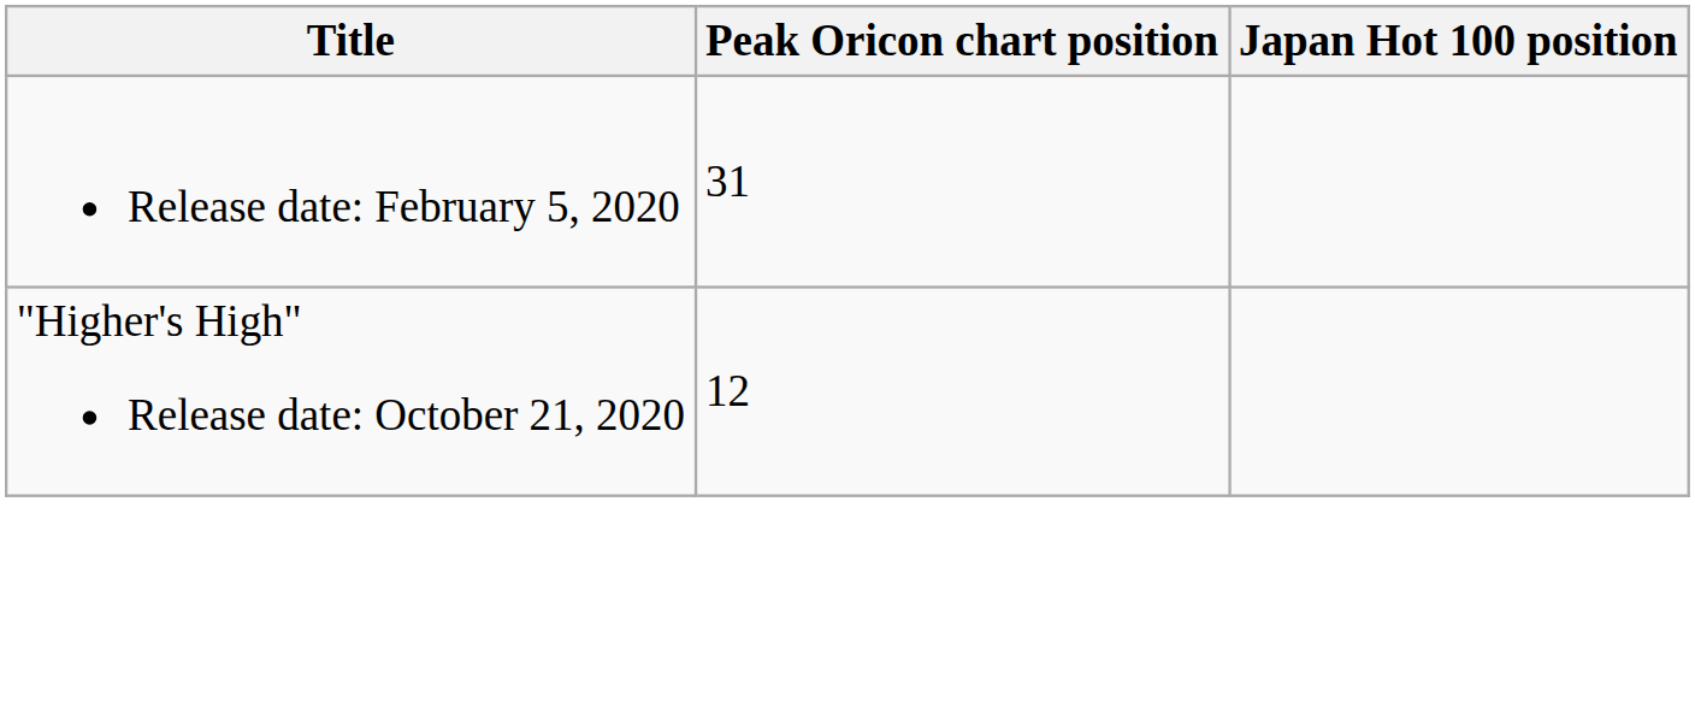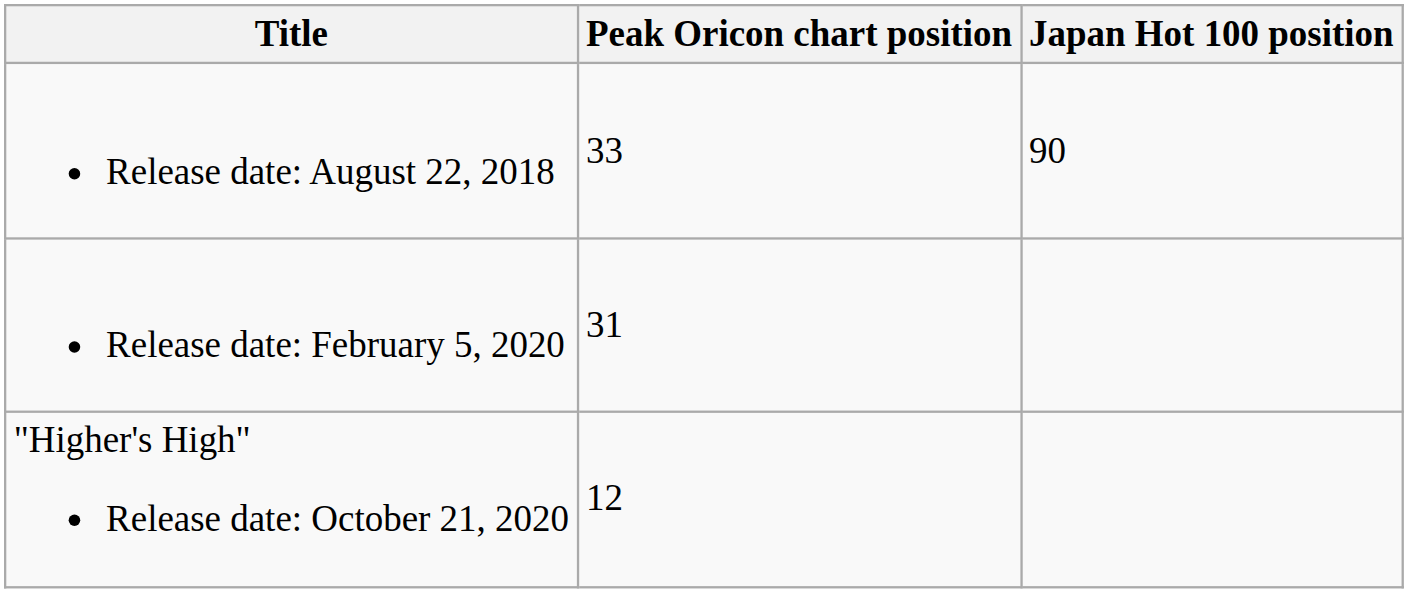 <table class="wikitable">
 <tr>
 <th>Title</th>
 <th>Peak Oricon chart position</th>
 <th>Japan Hot 100 position</th>
+</tr>
+<tr>
+<td><br><ul><li>Release date: August 22, 2018</li></ul></td>
+<td>33</td>
+<td>90</td>
 </tr>
 <tr>
 <td><br><ul><li>Release date: February 5, 2020</li></ul></td>
 <td>31</td>
 <td></td>
 </tr>
 <tr>
 <td>"Higher's High"<br><ul><li>Release date: October 21, 2020</li></ul></td>
 <td>12</td>
 <td></td>
 </tr>
 </table>
